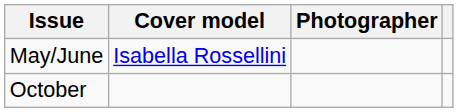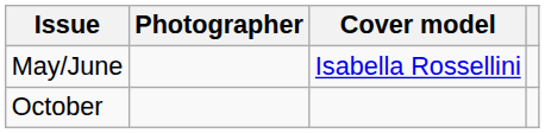 <table class="sortable wikitable">
 <tr>
 <th>Issue</th>
+<th>Photographer</th>
 <th>Cover model</th>
-<th>Photographer</th>
 <th></th>
 </tr>
 <tr>
 <td>May/June</td>
+<td></td>
 <td><a href='#'>Isabella Rossellini</a></td>
-<td></td>
 <td></td>
 </tr>
 <tr>
 <td>October</td>
 <td></td>
 <td></td>
 <td></td>
 </tr>
 </table>
